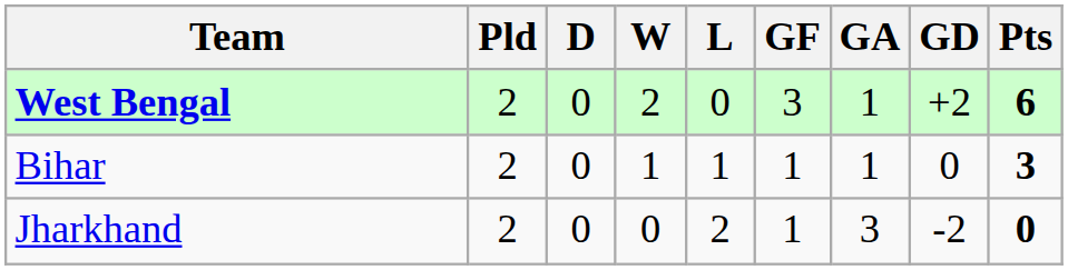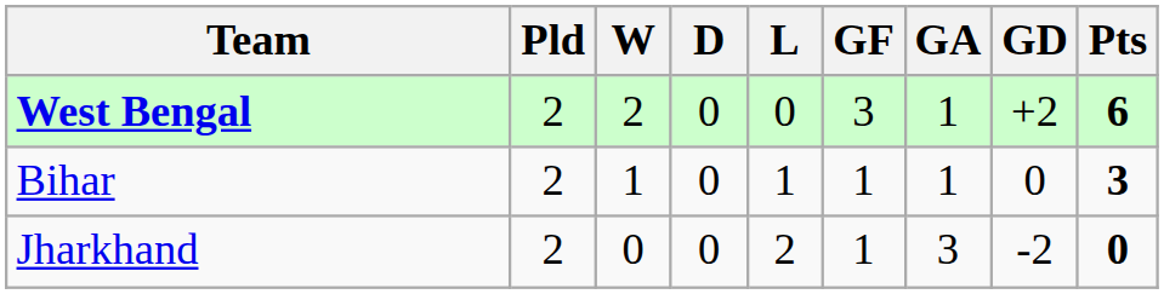 <table class="wikitable" style="text-align: center;">
 <tr>
 <th width="175">Team</th>
 <th width="20">Pld</th>
+<th width="20">W</th>
 <th width="20">D</th>
-<th width="20">W</th>
 <th width="20">L</th>
 <th width="20">GF</th>
 <th width="20">GA</th>
 <th width="20">GD</th>
 <th width="20">Pts</th>
 </tr>
 <tr bgcolor=#ccffcc>
 <td align=left><strong><a href='#'>West Bengal</a></strong></td>
 <td>2</td>
+<td>2</td>
 <td>0</td>
-<td>2</td>
 <td>0</td>
 <td>3</td>
 <td>1</td>
 <td>+2</td>
 <td><strong>6</strong></td>
 </tr>
 <tr>
 <td align=left><a href='#'>Bihar</a></td>
 <td>2</td>
+<td>1</td>
 <td>0</td>
-<td>1</td>
 <td>1</td>
 <td>1</td>
 <td>1</td>
 <td>0</td>
 <td><strong>3</strong></td>
 </tr>
 <tr>
 <td align=left><a href='#'>Jharkhand</a></td>
 <td>2</td>
 <td>0</td>
 <td>0</td>
 <td>2</td>
 <td>1</td>
 <td>3</td>
 <td>-2</td>
 <td><strong>0</strong></td>
 </tr>
 </table>
